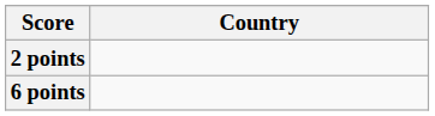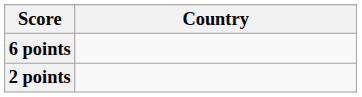 <table class="wikitable">
 <tr>
 </tr>
 <tr>
 <th scope="col" width=20%>Score</th>
 <th scope="col">Country</th>
 </tr>
 <tr>
+<th scope="row">6 points</th>
+<td></td>
+</tr>
+<tr>
 <th scope="row">2 points</th>
 <td></td>
 </tr>
-<tr>
-<th scope="row">6 points</th>
-<td></td>
-</tr>
 </table>
